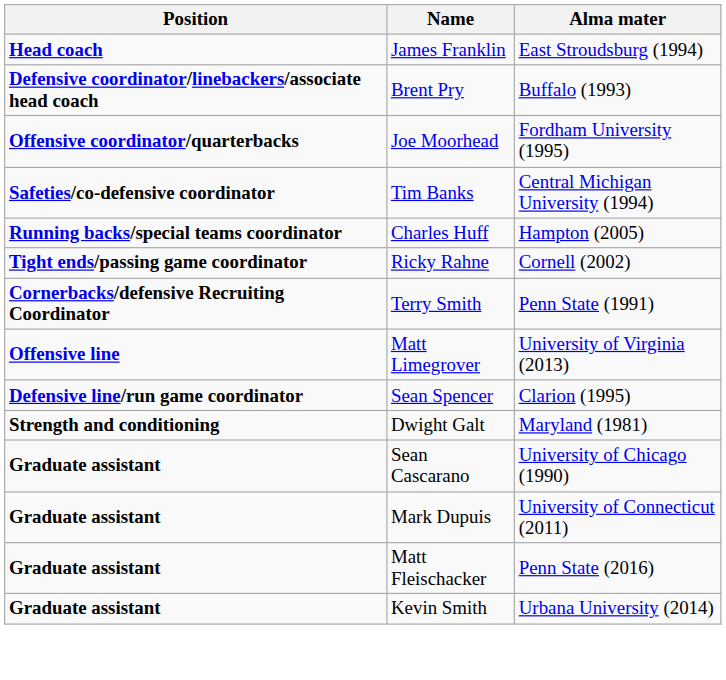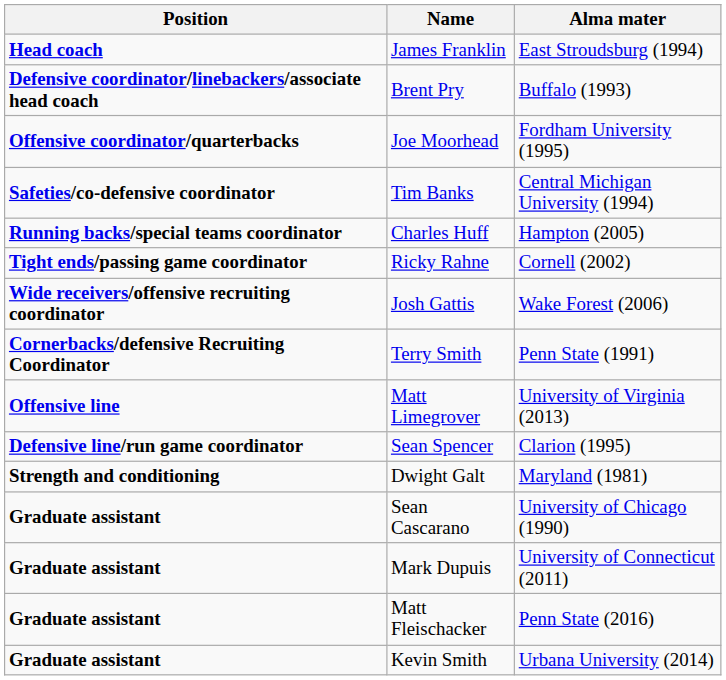 <table class="wikitable">
 <tr>
 <th>Position</th>
 <th>Name</th>
 <th>Alma mater</th>
 </tr>
 <tr>
 <td><strong><a href='#'>Head coach</a></strong></td>
 <td><a href='#'>James Franklin</a></td>
 <td><a href='#'>East Stroudsburg</a> (1994)</td>
 </tr>
 <tr>
 <td><strong><a href='#'>Defensive coordinator</a>/<a href='#'>linebackers</a>/associate head coach</strong></td>
 <td><a href='#'>Brent Pry</a></td>
 <td><a href='#'>Buffalo</a> (1993)</td>
 </tr>
 <tr>
 <td><strong><a href='#'>Offensive coordinator</a>/quarterbacks</strong></td>
 <td><a href='#'>Joe Moorhead</a></td>
 <td><a href='#'>Fordham University</a> (1995)</td>
 </tr>
 <tr>
 <td><strong><a href='#'>Safeties</a>/co-defensive coordinator</strong></td>
 <td><a href='#'>Tim Banks</a></td>
 <td><a href='#'>Central Michigan University</a> (1994)</td>
 </tr>
 <tr>
 <td><strong><a href='#'>Running backs</a>/special teams coordinator</strong></td>
 <td><a href='#'>Charles Huff</a></td>
 <td><a href='#'>Hampton</a> (2005)</td>
 </tr>
 <tr>
 <td><strong><a href='#'>Tight ends</a>/passing game coordinator</strong></td>
 <td><a href='#'>Ricky Rahne</a></td>
 <td><a href='#'>Cornell</a> (2002)</td>
+</tr>
+<tr>
+<td><strong><a href='#'>Wide receivers</a>/offensive recruiting coordinator</strong></td>
+<td><a href='#'>Josh Gattis</a></td>
+<td><a href='#'>Wake Forest</a> (2006)</td>
 </tr>
 <tr>
 <td><strong><a href='#'>Cornerbacks</a>/defensive Recruiting Coordinator</strong></td>
 <td><a href='#'>Terry Smith</a></td>
 <td><a href='#'>Penn State</a> (1991)</td>
 </tr>
 <tr>
 <td><strong><a href='#'>Offensive line</a></strong></td>
 <td><a href='#'>Matt Limegrover</a></td>
 <td><a href='#'>University of Virginia</a> (2013)</td>
 </tr>
 <tr>
 <td><strong><a href='#'>Defensive line</a>/run game coordinator</strong></td>
 <td><a href='#'>Sean Spencer</a></td>
 <td><a href='#'>Clarion</a> (1995)</td>
 </tr>
 <tr>
 <td><strong>Strength and conditioning</strong></td>
 <td>Dwight Galt</td>
 <td><a href='#'>Maryland</a> (1981)</td>
 </tr>
 <tr>
 <td><strong>Graduate assistant</strong></td>
 <td>Sean Cascarano</td>
 <td><a href='#'>University of Chicago</a> (1990)</td>
 </tr>
 <tr>
 <td><strong>Graduate assistant</strong></td>
 <td>Mark Dupuis</td>
 <td><a href='#'>University of Connecticut</a> (2011)</td>
 </tr>
 <tr>
 <td><strong>Graduate assistant</strong></td>
 <td>Matt Fleischacker</td>
 <td><a href='#'>Penn State</a> (2016)</td>
 </tr>
 <tr>
 <td><strong>Graduate assistant</strong></td>
 <td>Kevin Smith</td>
 <td><a href='#'>Urbana University</a> (2014)</td>
 </tr>
 </table>
